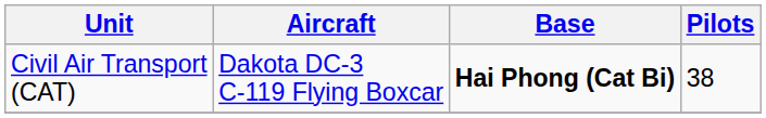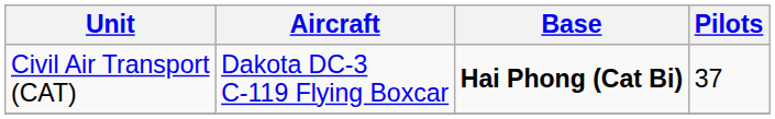 <table class="wikitable">
 <tr>
 <th><strong><a href='#'>Unit</a></strong></th>
 <th><strong><a href='#'>Aircraft</a></strong></th>
 <th><strong><a href='#'>Base</a></strong></th>
 <th><strong><a href='#'>Pilots</a></strong></th>
 </tr>
 <tr>
 <td><a href='#'>Civil Air Transport</a><br> (CAT)</td>
 <td><a href='#'>Dakota DC-3</a><br><a href='#'>C-119 Flying Boxcar</a></td>
 <td><strong>Hai Phong (Cat Bi)</strong></td>
-<td>38</td>
+<td>37</td>
 </tr>
 <tr>
 </tr>
 </table>
